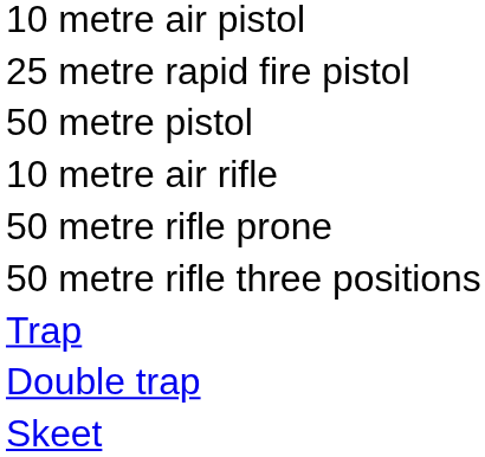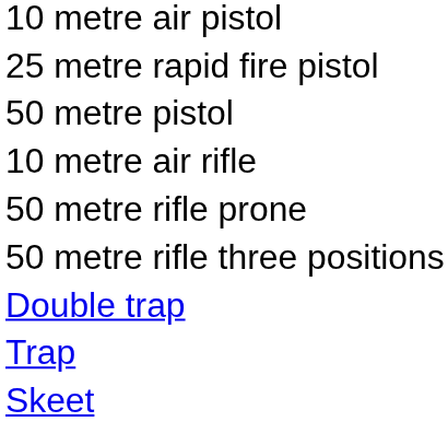 <table>
 <tr>
 <td>10 metre air pistol <br></td>
 <td></td>
 <td></td>
 <td></td>
 </tr>
 <tr>
 <td>25 metre rapid fire pistol <br></td>
 <td></td>
 <td></td>
 <td></td>
 </tr>
 <tr>
 <td>50 metre pistol <br></td>
 <td></td>
 <td></td>
 <td></td>
 </tr>
 <tr>
 <td>10 metre air rifle <br></td>
 <td></td>
 <td></td>
 <td></td>
 </tr>
 <tr>
 <td>50 metre rifle prone <br></td>
 <td></td>
 <td></td>
 <td></td>
 </tr>
 <tr>
 <td>50 metre rifle three positions <br></td>
 <td></td>
 <td></td>
 <td></td>
 </tr>
 <tr>
-<td><a href='#'>Trap</a> <br></td>
+<td><a href='#'>Double trap</a> <br></td>
 <td></td>
 <td></td>
 <td></td>
 </tr>
 <tr>
-<td><a href='#'>Double trap</a> <br></td>
+<td><a href='#'>Trap</a> <br></td>
 <td></td>
 <td></td>
 <td></td>
 </tr>
 <tr>
 <td><a href='#'>Skeet</a> <br></td>
 <td></td>
 <td></td>
 <td></td>
 </tr>
 </table>
